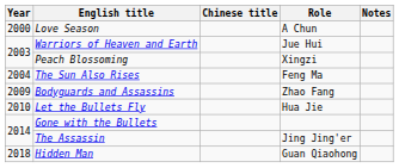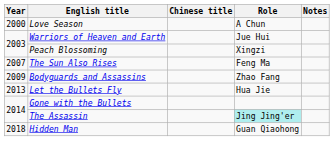 <table class="wikitable">
 <tr>
 <th>Year</th>
 <th>English title</th>
 <th>Chinese title</th>
 <th>Role</th>
 <th>Notes</th>
 </tr>
 <tr>
 <td>2000</td>
 <td><em>Love Season</em></td>
 <td></td>
 <td>A Chun</td>
 <td></td>
 </tr>
 <tr>
 <td rowspan="2">2003</td>
 <td><em><a href='#'>Warriors of Heaven and Earth</a></em></td>
 <td></td>
 <td>Jue Hui</td>
 <td></td>
 </tr>
 <tr>
 <td><em>Peach Blossoming</em></td>
 <td></td>
 <td>Xingzi</td>
 <td></td>
 </tr>
 <tr>
-<td>2004</td>
+<td>2007</td>
 <td><em><a href='#'>The Sun Also Rises</a></em></td>
 <td></td>
 <td>Feng Ma</td>
 <td></td>
 </tr>
 <tr>
 <td>2009</td>
 <td><em><a href='#'>Bodyguards and Assassins</a></em></td>
 <td></td>
 <td>Zhao Fang</td>
 <td></td>
 </tr>
 <tr>
-<td>2010</td>
+<td>2013</td>
 <td><em><a href='#'>Let the Bullets Fly</a></em></td>
 <td></td>
 <td>Hua Jie</td>
 <td></td>
 </tr>
 <tr>
 <td rowspan="2">2014</td>
 <td><em><a href='#'>Gone with the Bullets</a></em></td>
 <td></td>
 <td></td>
 <td></td>
 </tr>
 <tr>
 <td><em><a href='#'>The Assassin</a></em></td>
 <td></td>
-<td>Jing Jing'er</td>
+<td style="background: paleturquoise;">Jing Jing'er</td>
 <td></td>
 </tr>
 <tr>
 <td>2018</td>
 <td><em><a href='#'>Hidden Man</a></em></td>
 <td></td>
 <td>Guan Qiaohong</td>
 <td></td>
 </tr>
 </table>
